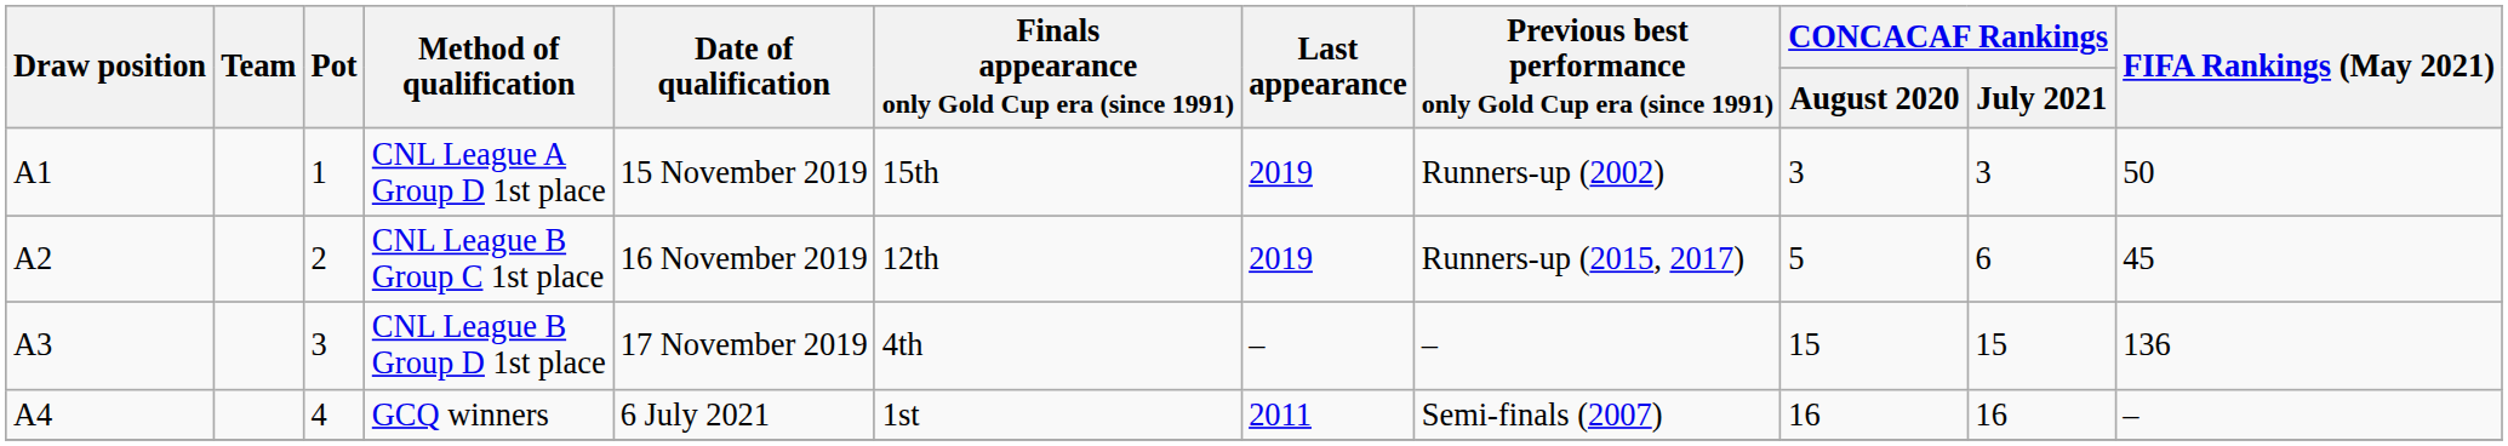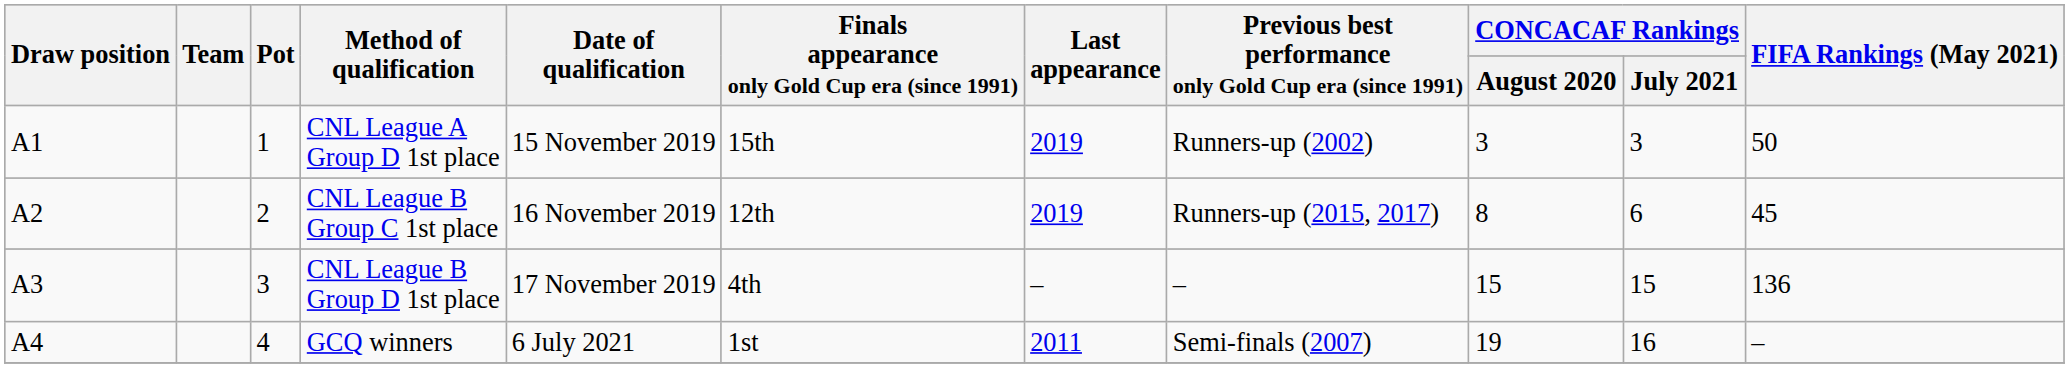 <table class="wikitable sortable">
 <tr>
 <th rowspan=2>Draw position</th>
 <th rowspan=2>Team</th>
 <th rowspan=2>Pot</th>
 <th rowspan=2>Method of<br>qualification</th>
 <th rowspan=2>Date of<br>qualification</th>
 <th rowspan=2>Finals<br>appearance<br><small>only Gold Cup era (since 1991)</small></th>
 <th rowspan=2>Last<br>appearance</th>
 <th rowspan=2>Previous best<br>performance<br><small>only Gold Cup era (since 1991)</small></th>
 <th colspan=2><a href='#'>CONCACAF Rankings</a></th>
 <th rowspan=2><a href='#'>FIFA Rankings</a> (May 2021)</th>
 </tr>
 <tr>
 <th>August 2020</th>
 <th>July 2021</th>
 </tr>
 <tr>
 <td>A1</td>
 <td></td>
 <td>1</td>
 <td><a href='#'>CNL League A<br>Group D</a> 1st place</td>
 <td>15 November 2019</td>
 <td data-sort-value="3">15th</td>
 <td><a href='#'>2019</a></td>
 <td data-sort-value="6.1">Runners-up (<a href='#'>2002</a>)</td>
 <td>3</td>
 <td>3</td>
 <td>50</td>
 </tr>
 <tr>
 <td>A2</td>
 <td></td>
 <td>2</td>
 <td><a href='#'>CNL League B<br>Group C</a> 1st place</td>
 <td>16 November 2019</td>
 <td data-sort-value="3">12th</td>
 <td><a href='#'>2019</a></td>
 <td data-sort-value="6.1">Runners-up (<a href='#'>2015</a>, <a href='#'>2017</a>)</td>
-<td>5</td>
+<td>8</td>
 <td>6</td>
 <td>45</td>
 </tr>
 <tr>
 <td>A3</td>
 <td></td>
 <td>3</td>
 <td><a href='#'>CNL League B<br>Group D</a> 1st place</td>
 <td>17 November 2019</td>
 <td data-sort-value="3">4th</td>
 <td>–</td>
 <td data-sort-value="6.1">–</td>
 <td>15</td>
 <td>15</td>
 <td>136</td>
 </tr>
 <tr>
 <td>A4</td>
 <td></td>
 <td>4</td>
 <td><a href='#'>GCQ</a> winners</td>
 <td>6 July 2021</td>
 <td data-sort-value="3">1st</td>
 <td><a href='#'>2011</a></td>
 <td data-sort-value="6.1">Semi-finals (<a href='#'>2007</a>)</td>
-<td>16</td>
+<td>19</td>
 <td>16</td>
 <td>–</td>
 </tr>
 <tr>
 </tr>
 </table>
